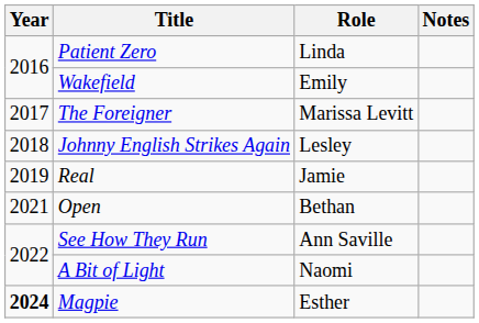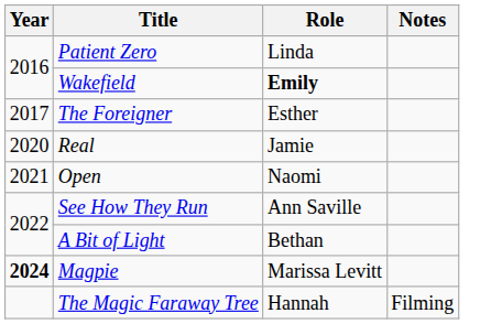 <table class="wikitable">
 <tr>
 <th>Year</th>
 <th>Title</th>
 <th>Role</th>
 <th>Notes</th>
 </tr>
 <tr>
 <td rowspan="2">2016</td>
 <td><a href='#'><em>Patient Zero</em></a></td>
 <td>Linda</td>
 <td></td>
 </tr>
 <tr>
 <td><a href='#'><em>Wakefield</em></a></td>
-<td>Emily</td>
+<td><strong>Emily</strong></td>
 <td></td>
 </tr>
 <tr>
 <td>2017</td>
 <td><a href='#'><em>The Foreigner</em></a></td>
-<td>Marissa Levitt</td>
+<td>Esther</td>
 <td></td>
 </tr>
 <tr>
-<td>2018</td>
-<td><em><a href='#'>Johnny English Strikes Again</a></em></td>
-<td>Lesley</td>
-<td></td>
-</tr>
-<tr>
-<td>2019</td>
+<td>2020</td>
 <td><em>Real</em></td>
 <td>Jamie</td>
 <td></td>
 </tr>
 <tr>
 <td>2021</td>
 <td><em>Open</em></td>
-<td>Bethan</td>
+<td>Naomi</td>
 <td></td>
 </tr>
 <tr>
 <td rowspan="2">2022</td>
 <td><em><a href='#'>See How They Run</a></em></td>
 <td>Ann Saville</td>
 <td></td>
 </tr>
 <tr>
 <td><em><a href='#'>A Bit of Light</a></em></td>
-<td>Naomi</td>
+<td>Bethan</td>
 <td></td>
 </tr>
 <tr>
 <td><strong>2024</strong></td>
 <td><em><a href='#'>Magpie</a></em></td>
-<td>Esther</td>
+<td>Marissa Levitt</td>
 <td></td>
 </tr>
+<tr>
+<td></td>
+<td><em><a href='#'>The Magic Faraway Tree</a></em></td>
+<td>Hannah</td>
+<td>Filming</td>
+</tr>
 </table>
